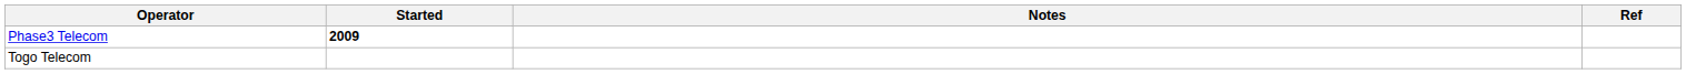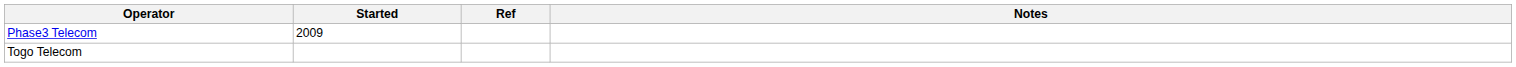 <table class="wikitable" style="background: #FFFFFF; width: 100%; white-space: normal;">
 <tr>
 <th scope="col" width="100px">Operator</th>
 <th scope="col" width="20px">Started</th>
+<th scope="col" width="20px">Ref</th>
 <th scope="col" width="350px">Notes</th>
-<th scope="col" width="20px">Ref</th>
 </tr>
 <tr>
 <td><a href='#'>Phase3 Telecom</a></td>
-<td><strong>2009</strong></td>
+<td>2009</td>
 <td></td>
 <td></td>
 </tr>
 <tr>
 <td>Togo Telecom</td>
 <td></td>
 <td></td>
 <td></td>
 </tr>
 </table>
